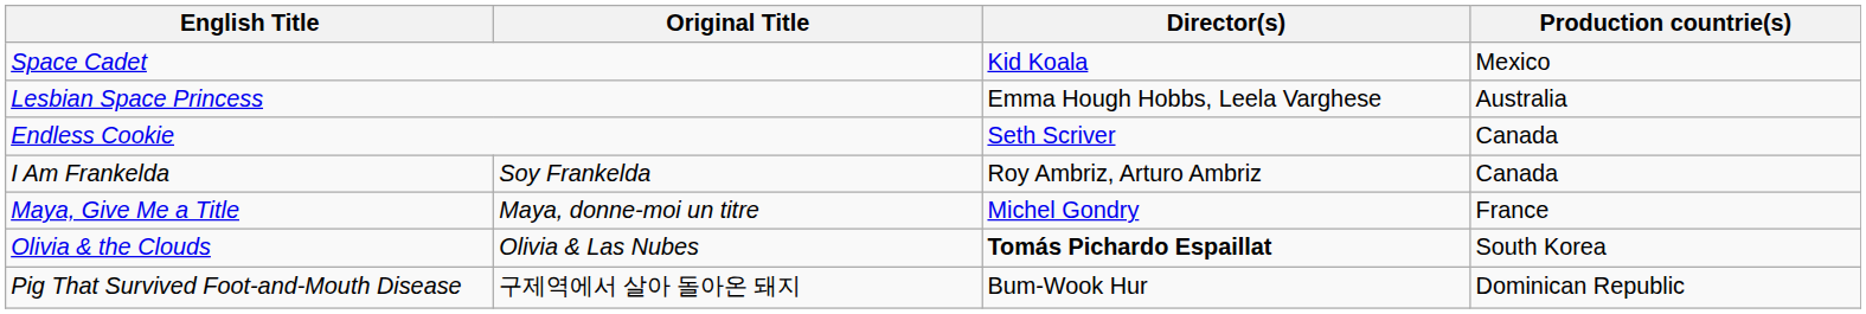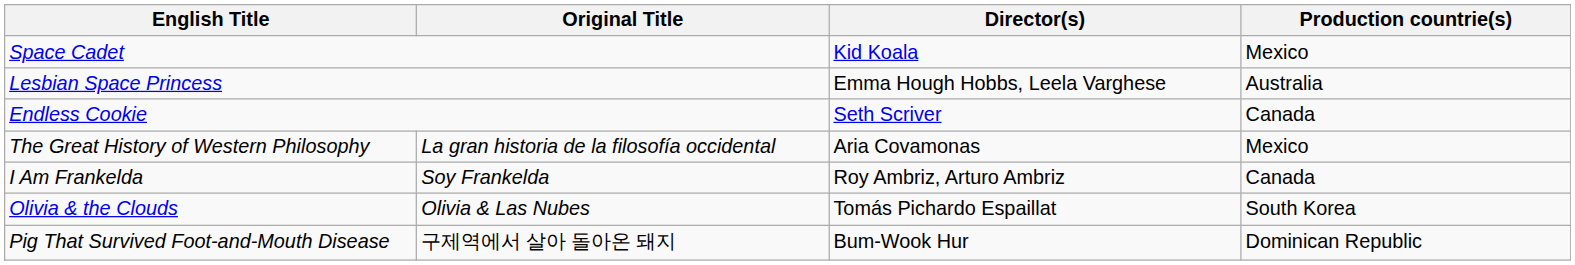 <table class="wikitable" style="width:100%; margin-bottom:4px">
 <tr>
 <th scope="col" width="25%">English Title</th>
 <th scope="col" width="25%">Original Title</th>
 <th scope="col" width="25%">Director(s)</th>
 <th scope="col" width="20%">Production countrie(s)</th>
 </tr>
 <tr>
 <td colspan="2"><em><a href='#'>Space Cadet</a></em></td>
 <td><a href='#'>Kid Koala</a></td>
 <td>Mexico</td>
 </tr>
 <tr>
 <td colspan="2"><em><a href='#'>Lesbian Space Princess</a></em> </td>
 <td>Emma Hough Hobbs, Leela Varghese</td>
 <td>Australia</td>
 </tr>
 <tr>
 <td colspan="2"><em><a href='#'>Endless Cookie</a></em></td>
 <td><a href='#'>Seth Scriver</a></td>
 <td>Canada</td>
 </tr>
 <tr>
+<td><em>The Great History of Western Philosophy</em></td>
+<td><em>La gran historia de la filosofía occidental</em></td>
+<td>Aria Covamonas</td>
+<td>Mexico</td>
+</tr>
+<tr>
 <td><em>I Am Frankelda</em> </td>
 <td><em>Soy Frankelda</em></td>
 <td>Roy Ambriz, Arturo Ambriz</td>
 <td>Canada</td>
 </tr>
 <tr>
-<td><em><a href='#'>Maya, Give Me a Title</a></em></td>
-<td><em>Maya, donne-moi un titre</em></td>
-<td><a href='#'>Michel Gondry</a></td>
-<td>France</td>
-</tr>
-<tr>
 <td><em><a href='#'>Olivia & the Clouds</a></em></td>
 <td><em>Olivia & Las Nubes</em></td>
-<td><strong>Tomás Pichardo Espaillat</strong></td>
+<td>Tomás Pichardo Espaillat</td>
 <td>South Korea</td>
 </tr>
 <tr>
 <td><em>Pig That Survived Foot-and-Mouth Disease</em></td>
 <td>구제역에서 살아 돌아온 돼지</td>
 <td>Bum-Wook Hur</td>
 <td>Dominican Republic</td>
 </tr>
 </table>
